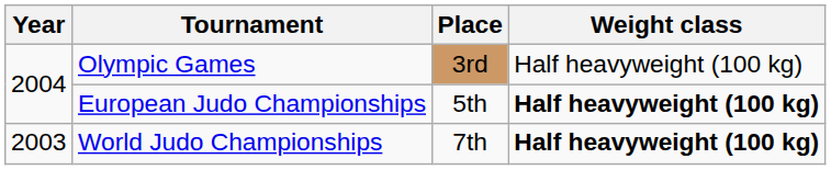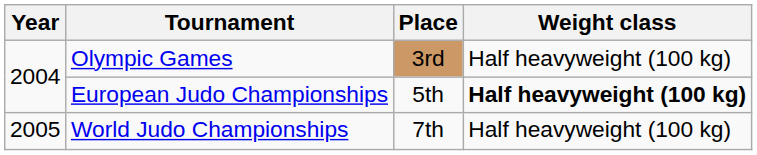 <table class=wikitable>
 <tr>
 <th>Year</th>
 <th>Tournament</th>
 <th>Place</th>
 <th>Weight class</th>
 </tr>
 <tr>
 <td rowspan=2>2004</td>
 <td><a href='#'>Olympic Games</a></td>
 <td bgcolor="cc9966" align="center">3rd</td>
 <td>Half heavyweight (100 kg)</td>
 </tr>
 <tr>
 <td><a href='#'>European Judo Championships</a></td>
 <td align="center">5th</td>
 <td><strong>Half heavyweight (100 kg)</strong></td>
 </tr>
 <tr>
-<td>2003</td>
+<td>2005</td>
 <td><a href='#'>World Judo Championships</a></td>
 <td align="center">7th</td>
-<td><strong>Half heavyweight (100 kg)</strong></td>
+<td>Half heavyweight (100 kg)</td>
 </tr>
 </table>
